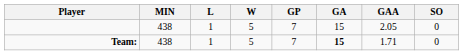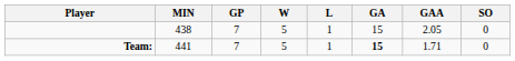 <table class="wikitable sortable" width="60%">
 <tr>
 <th bgcolor="#DDDDFF" width="10%">Player</th>
 <th width="3%" bgcolor="#DDDDFF" title="Minutes played">MIN</th>
+<th width="3%" bgcolor="#DDDDFF" title="Games played in">GP</th>
+<th width="3%" bgcolor="#DDDDFF" title="Wins">W</th>
 <th width="3%" bgcolor="#DDDDFF"title="Losses">L</th>
-<th width="3%" bgcolor="#DDDDFF" title="Wins">W</th>
-<th width="3%" bgcolor="#DDDDFF" title="Games played in">GP</th>
 <th width="3%" bgcolor="#DDDDFF" title="Goals against">GA</th>
 <th width="3%" bgcolor="#DDDDFF" title="Goals against average">GAA</th>
 <th width="3%" bgcolor="#DDDDFF" title="Shut-outs">SO</th>
 </tr>
 <tr align="center">
 <td align="right"></td>
 <td>438</td>
+<td>7</td>
+<td>5</td>
 <td>1</td>
-<td>5</td>
-<td>7</td>
 <td>15</td>
 <td>2.05</td>
 <td>0</td>
 </tr>
 <tr align="center">
 <td align="right"><strong>Team:</strong></td>
-<td>438</td>
+<td>441</td>
+<td>7</td>
+<td>5</td>
 <td>1</td>
-<td>5</td>
-<td>7</td>
 <td><strong>15</strong></td>
 <td>1.71</td>
 <td>0</td>
 </tr>
 </table>
